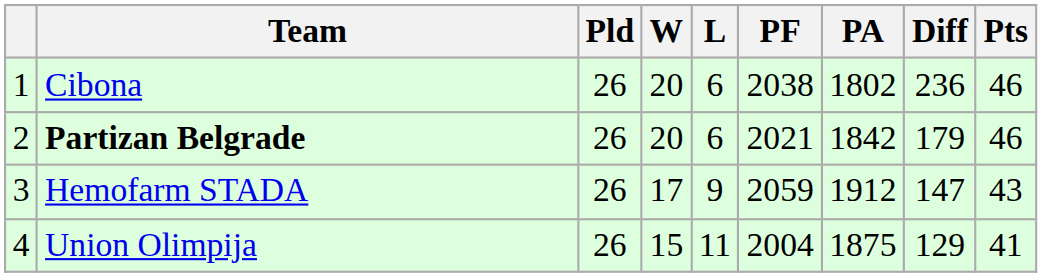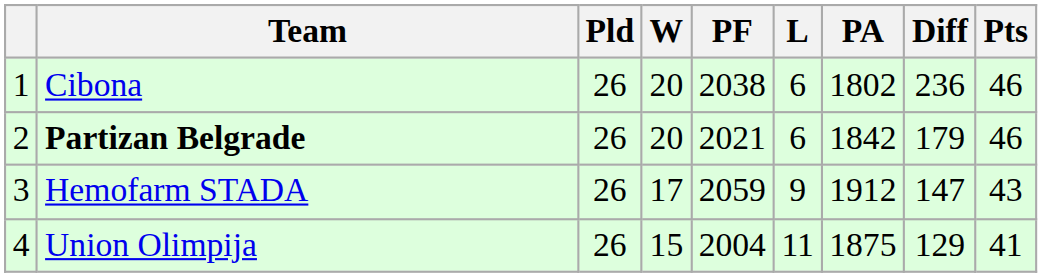 <table class="wikitable sortable" style="text-align:center">
 <tr>
 <th></th>
 <th width="250">Team</th>
 <th>Pld</th>
 <th>W</th>
+<th>PF</th>
 <th>L</th>
-<th>PF</th>
 <th>PA</th>
 <th>Diff</th>
 <th>Pts</th>
 </tr>
 <tr bgcolor="#ddffdd">
 <td>1</td>
 <td align=left><a href='#'>Cibona</a></td>
 <td>26</td>
 <td>20</td>
+<td>2038</td>
 <td>6</td>
-<td>2038</td>
 <td>1802</td>
 <td>236</td>
 <td>46</td>
 </tr>
 <tr bgcolor="#ddffdd">
 <td>2</td>
 <td align=left><strong>Partizan Belgrade</strong></td>
 <td>26</td>
 <td>20</td>
+<td>2021</td>
 <td>6</td>
-<td>2021</td>
 <td>1842</td>
 <td>179</td>
 <td>46</td>
 </tr>
 <tr bgcolor="#ddffdd">
 <td>3</td>
 <td align=left><a href='#'>Hemofarm STADA</a></td>
 <td>26</td>
 <td>17</td>
+<td>2059</td>
 <td>9</td>
-<td>2059</td>
 <td>1912</td>
 <td>147</td>
 <td>43</td>
 </tr>
 <tr bgcolor="#ddffdd">
 <td>4</td>
 <td align=left><a href='#'>Union Olimpija</a></td>
 <td>26</td>
 <td>15</td>
+<td>2004</td>
 <td>11</td>
-<td>2004</td>
 <td>1875</td>
 <td>129</td>
 <td>41</td>
 </tr>
 </table>
